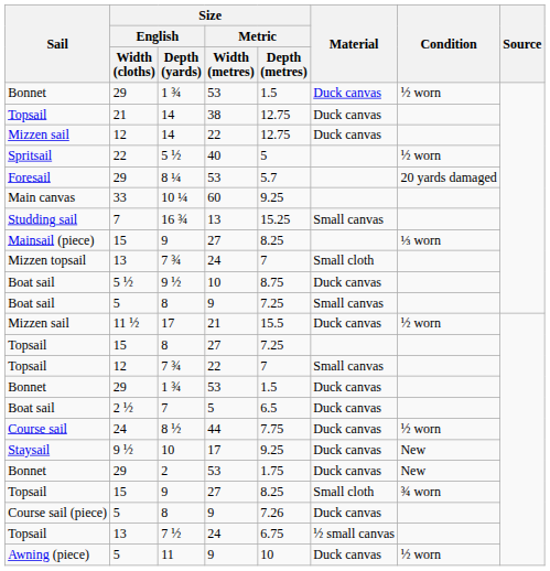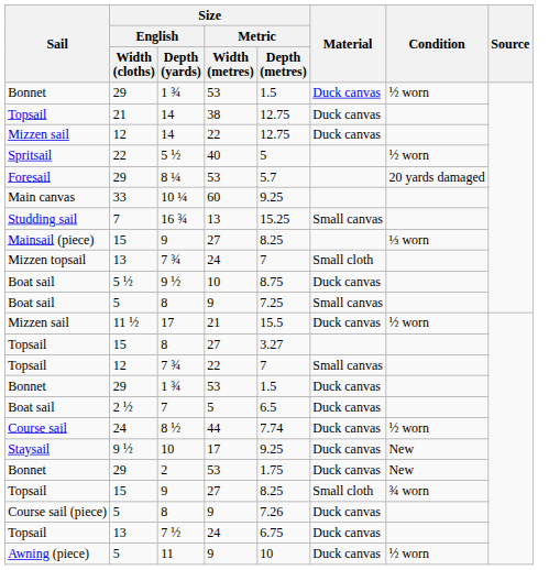 <table class="wikitable sortable mw-collapsible mw-collapsed">
 <tr>
 <th rowspan="3">Sail</th>
 <th colspan="4">Size</th>
 <th rowspan="3">Material</th>
 <th rowspan="3">Condition</th>
 <th rowspan="3">Source</th>
 </tr>
 <tr>
 <th colspan="2">English</th>
 <th colspan="2">Metric</th>
 </tr>
 <tr>
 <th>Width<br>(cloths)</th>
 <th>Depth<br>(yards)</th>
 <th>Width<br>(metres)</th>
 <th>Depth<br>(metres)</th>
 </tr>
 <tr>
 <td>Bonnet</td>
 <td>29</td>
 <td>1 ¾</td>
 <td>53</td>
 <td>1.5</td>
 <td><a href='#'>Duck canvas</a></td>
 <td>½ worn</td>
 <td rowspan="11"></td>
 </tr>
 <tr>
 <td><a href='#'>Topsail</a></td>
 <td>21</td>
 <td>14</td>
 <td>38</td>
 <td>12.75</td>
 <td>Duck canvas</td>
 <td></td>
 </tr>
 <tr>
 <td><a href='#'>Mizzen sail</a></td>
 <td>12</td>
 <td>14</td>
 <td>22</td>
 <td>12.75</td>
 <td>Duck canvas</td>
 <td></td>
 </tr>
 <tr>
 <td><a href='#'>Spritsail</a></td>
 <td>22</td>
 <td>5 ½</td>
 <td>40</td>
 <td>5</td>
 <td></td>
 <td>½ worn</td>
 </tr>
 <tr>
 <td><a href='#'>Foresail</a></td>
 <td>29</td>
 <td>8 ¼</td>
 <td>53</td>
 <td>5.7</td>
 <td></td>
 <td>20 yards damaged</td>
 </tr>
 <tr>
 <td>Main canvas</td>
 <td>33</td>
 <td>10 ¼</td>
 <td>60</td>
 <td>9.25</td>
 <td></td>
 <td></td>
 </tr>
 <tr>
 <td><a href='#'>Studding sail</a></td>
 <td>7</td>
 <td>16 ¾</td>
 <td>13</td>
 <td>15.25</td>
 <td>Small canvas</td>
 <td></td>
 </tr>
 <tr>
 <td><a href='#'>Mainsail</a> (piece)</td>
 <td>15</td>
 <td>9</td>
 <td>27</td>
 <td>8.25</td>
 <td></td>
 <td>⅓ worn</td>
 </tr>
 <tr>
 <td>Mizzen topsail</td>
 <td>13</td>
 <td>7 ¾</td>
 <td>24</td>
 <td>7</td>
 <td>Small cloth</td>
 <td></td>
 </tr>
 <tr>
 <td>Boat sail</td>
 <td>5 ½</td>
 <td>9 ½</td>
 <td>10</td>
 <td>8.75</td>
 <td>Duck canvas</td>
 <td></td>
 </tr>
 <tr>
 <td>Boat sail</td>
 <td>5</td>
 <td>8</td>
 <td>9</td>
 <td>7.25</td>
 <td>Small canvas</td>
 <td></td>
 </tr>
 <tr>
 <td>Mizzen sail</td>
 <td>11 ½</td>
 <td>17</td>
 <td>21</td>
 <td>15.5</td>
 <td>Duck canvas</td>
 <td>½ worn</td>
 <td rowspan="12"></td>
 </tr>
 <tr>
 <td>Topsail</td>
 <td>15</td>
 <td>8</td>
 <td>27</td>
-<td>7.25</td>
+<td>3.27</td>
 <td></td>
 <td></td>
 </tr>
 <tr>
 <td>Topsail</td>
 <td>12</td>
 <td>7 ¾</td>
 <td>22</td>
 <td>7</td>
 <td>Small canvas</td>
 <td></td>
 </tr>
 <tr>
 <td>Bonnet</td>
 <td>29</td>
 <td>1 ¾</td>
 <td>53</td>
 <td>1.5</td>
 <td>Duck canvas</td>
 <td></td>
 </tr>
 <tr>
 <td>Boat sail</td>
 <td>2 ½</td>
 <td>7</td>
 <td>5</td>
 <td>6.5</td>
 <td>Duck canvas</td>
 <td></td>
 </tr>
 <tr>
 <td><a href='#'>Course sail</a></td>
 <td>24</td>
 <td>8 ½</td>
 <td>44</td>
-<td>7.75</td>
+<td>7.74</td>
 <td>Duck canvas</td>
 <td>½ worn</td>
 </tr>
 <tr>
 <td><a href='#'>Staysail</a></td>
 <td>9 ½</td>
 <td>10</td>
 <td>17</td>
 <td>9.25</td>
 <td>Duck canvas</td>
 <td>New</td>
 </tr>
 <tr>
 <td>Bonnet</td>
 <td>29</td>
 <td>2</td>
 <td>53</td>
 <td>1.75</td>
 <td>Duck canvas</td>
 <td>New</td>
 </tr>
 <tr>
 <td>Topsail</td>
 <td>15</td>
 <td>9</td>
 <td>27</td>
 <td>8.25</td>
 <td>Small cloth</td>
 <td>¾ worn</td>
 </tr>
 <tr>
 <td>Course sail (piece)</td>
 <td>5</td>
 <td>8</td>
 <td>9</td>
 <td>7.26</td>
 <td>Duck canvas</td>
 <td></td>
 </tr>
 <tr>
 <td>Topsail</td>
 <td>13</td>
 <td>7 ½</td>
 <td>24</td>
 <td>6.75</td>
-<td>½ small canvas</td>
+<td>Duck canvas</td>
 <td></td>
 </tr>
 <tr>
 <td><a href='#'>Awning</a> (piece)</td>
 <td>5</td>
 <td>11</td>
 <td>9</td>
 <td>10</td>
 <td>Duck canvas</td>
 <td>½ worn</td>
 </tr>
 </table>
